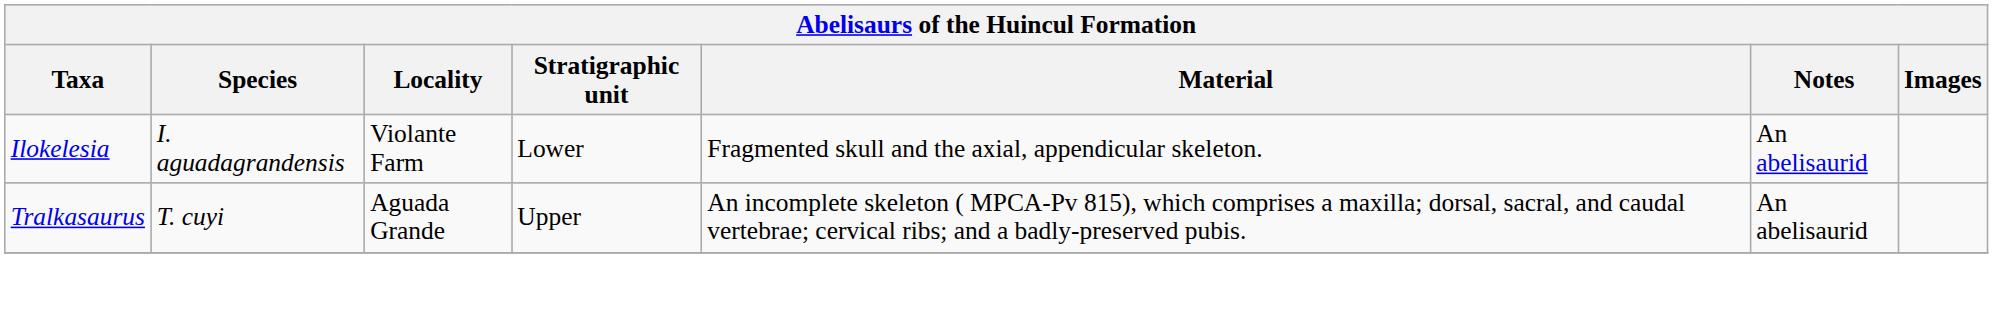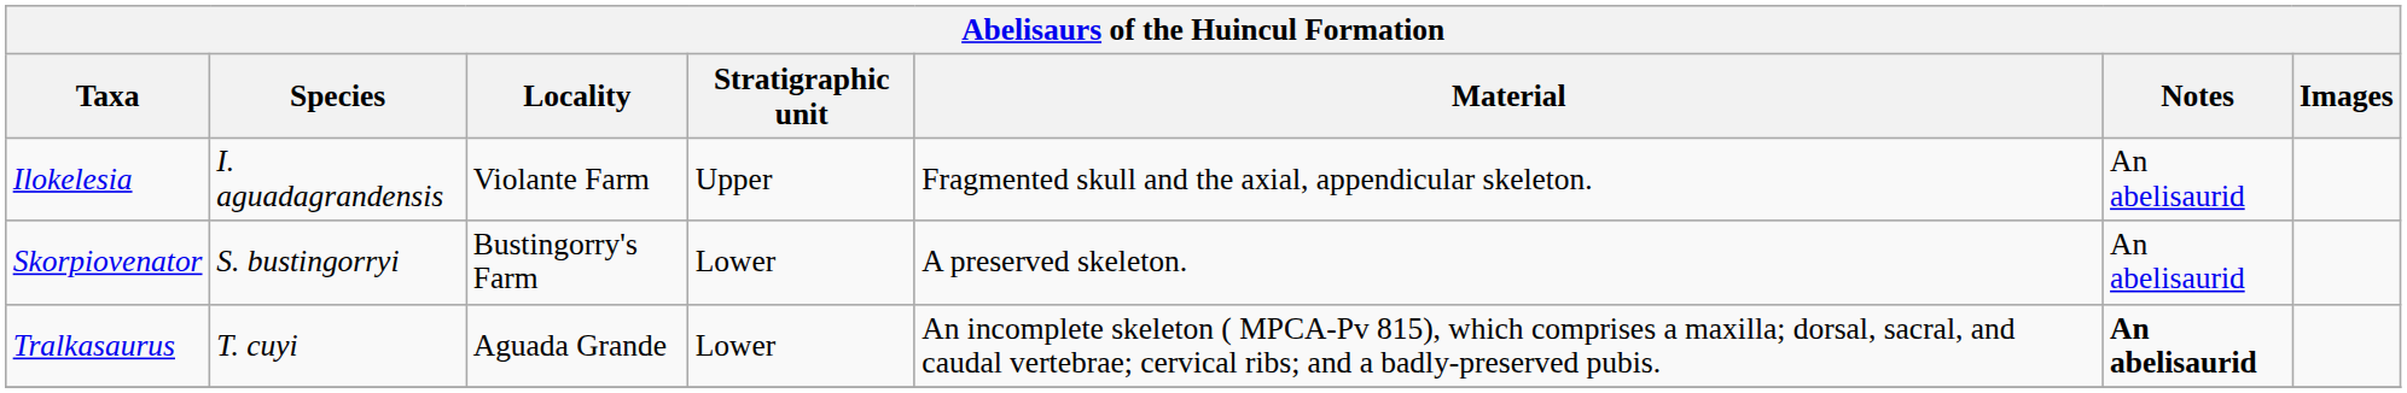 <table class="wikitable">
 <tr>
 <th colspan="7"><a href='#'>Abelisaurs</a> of the Huincul Formation</th>
 </tr>
 <tr>
 <th>Taxa</th>
 <th>Species</th>
 <th>Locality</th>
 <th>Stratigraphic unit</th>
 <th>Material</th>
 <th>Notes</th>
 <th>Images</th>
 </tr>
 <tr>
 <td><em><a href='#'>Ilokelesia</a></em></td>
 <td><em>I. aguadagrandensis</em></td>
 <td>Violante Farm</td>
-<td>Lower </td>
+<td>Upper</td>
 <td>Fragmented skull and the axial, appendicular skeleton.</td>
+<td>An <a href='#'>abelisaurid</a></td>
+<td></td>
+</tr>
+<tr>
+<td><em><a href='#'>Skorpiovenator</a></em></td>
+<td><em>S. bustingorryi</em></td>
+<td>Bustingorry's Farm</td>
+<td>Lower</td>
+<td>A preserved skeleton.</td>
 <td>An <a href='#'>abelisaurid</a></td>
 <td></td>
 </tr>
 <tr>
 <td><em><a href='#'>Tralkasaurus</a></em></td>
 <td><em>T. cuyi</em></td>
 <td>Aguada Grande</td>
-<td>Upper</td>
+<td>Lower </td>
 <td>An incomplete skeleton ( MPCA-Pv 815), which comprises a maxilla; dorsal, sacral, and caudal vertebrae; cervical ribs; and a badly-preserved pubis.</td>
-<td>An abelisaurid</td>
+<td><strong>An abelisaurid</strong></td>
 <td></td>
 </tr>
 <tr>
 </tr>
 </table>
